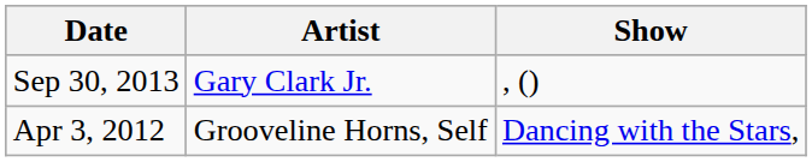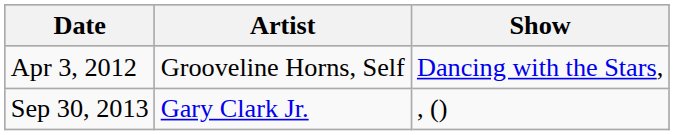 <table class="wikitable sortable">
 <tr>
 <th>Date</th>
 <th>Artist</th>
 <th>Show</th>
 </tr>
 <tr>
+<td>Apr 3, 2012</td>
+<td>Grooveline Horns, Self</td>
+<td><a href='#'>Dancing with the Stars</a>,  </td>
+</tr>
+<tr>
 <td>Sep 30, 2013</td>
 <td><a href='#'>Gary Clark Jr.</a></td>
 <td>, ()</td>
 </tr>
-<tr>
-<td>Apr 3, 2012</td>
-<td>Grooveline Horns, Self</td>
-<td><a href='#'>Dancing with the Stars</a>,  </td>
-</tr>
 </table>
